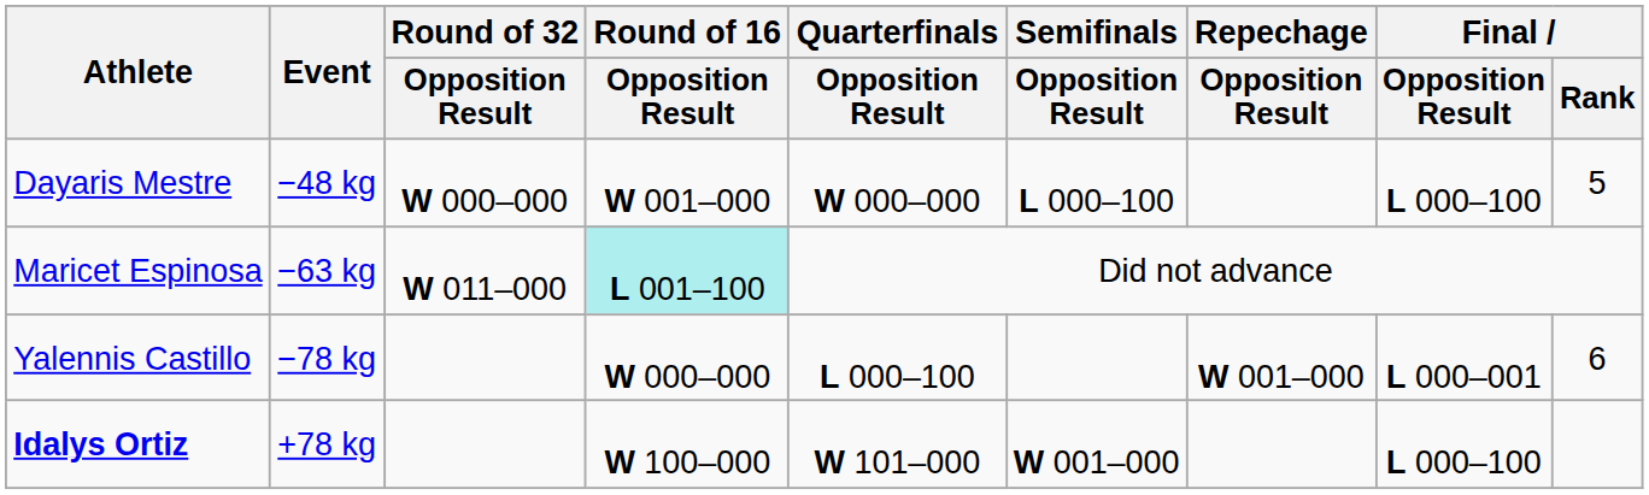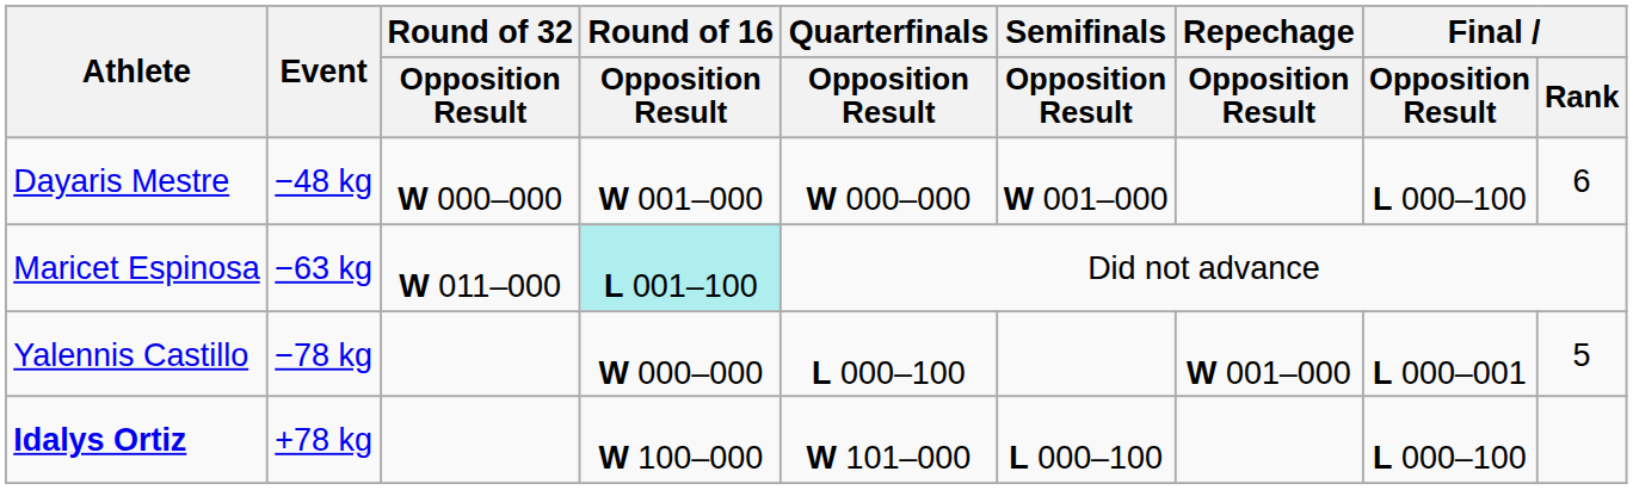 <table class="wikitable" style="font-size:90%">
 <tr>
 <th rowspan="2">Athlete</th>
 <th rowspan="2">Event</th>
 <th>Round of 32</th>
 <th>Round of 16</th>
 <th>Quarterfinals</th>
 <th>Semifinals</th>
 <th>Repechage</th>
 <th colspan=2>Final / </th>
 </tr>
 <tr style="font-size:95%">
 <th>Opposition<br>Result</th>
 <th>Opposition<br>Result</th>
 <th>Opposition<br>Result</th>
 <th>Opposition<br>Result</th>
 <th>Opposition<br>Result</th>
 <th>Opposition<br>Result</th>
 <th>Rank</th>
 </tr>
 <tr align=center>
 <td align=left><a href='#'>Dayaris Mestre</a></td>
 <td align=left><a href='#'>−48 kg</a></td>
 <td><br><strong>W</strong> 000–000 </td>
 <td><br><strong>W</strong> 001–000</td>
 <td><br><strong>W</strong> 000–000 </td>
-<td><br><strong>L</strong> 000–100</td>
+<td><br><strong>W</strong> 001–000</td>
 <td></td>
 <td><br><strong>L</strong> 000–100</td>
-<td>5</td>
+<td>6</td>
 </tr>
 <tr align=center>
 <td align=left><a href='#'>Maricet Espinosa</a></td>
 <td align=left><a href='#'>−63 kg</a></td>
 <td><br><strong>W</strong> 011–000</td>
 <td style="background: paleturquoise;"><br><strong>L</strong> 001–100</td>
 <td colspan=5>Did not advance</td>
 </tr>
 <tr align=center>
 <td align=left><a href='#'>Yalennis Castillo</a></td>
 <td align=left><a href='#'>−78 kg</a></td>
 <td></td>
 <td><br><strong>W</strong> 000–000 </td>
 <td><br><strong>L</strong> 000–100</td>
 <td></td>
 <td><br><strong>W</strong> 001–000</td>
 <td><br><strong>L</strong> 000–001</td>
-<td>6</td>
+<td>5</td>
 </tr>
 <tr align=center>
 <td align=left><strong><a href='#'>Idalys Ortiz</a></strong></td>
 <td align=left><a href='#'>+78 kg</a></td>
 <td></td>
 <td><br><strong>W</strong> 100–000</td>
 <td><br><strong>W</strong> 101–000</td>
-<td><br><strong>W</strong> 001–000</td>
+<td><br><strong>L</strong> 000–100</td>
 <td></td>
 <td><br><strong>L</strong> 000–100</td>
 <td></td>
 </tr>
 </table>
